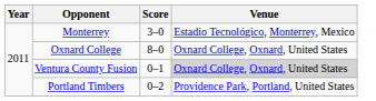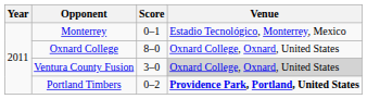 <table class="wikitable" style="font-size: 90%; text-align:left">
 <tr>
 <th>Year</th>
 <th>Opponent</th>
 <th>Score</th>
 <th>Venue</th>
 </tr>
 <tr>
 <td rowspan=4>2011</td>
 <td align=center> <a href='#'>Monterrey</a></td>
-<td align=center>3–0</td>
+<td align=center>0–1</td>
 <td><a href='#'>Estadio Tecnológico</a>, <a href='#'>Monterrey</a>, Mexico</td>
 </tr>
 <tr>
 <td align=center> <a href='#'>Oxnard College</a></td>
 <td align=center>8–0</td>
 <td><a href='#'>Oxnard College</a>, <a href='#'>Oxnard</a>, United States</td>
 </tr>
 <tr>
 <td align=center> <a href='#'>Ventura County Fusion</a></td>
-<td align=center>0–1</td>
+<td align=center>3–0</td>
 <td style="background: lightgrey;"><a href='#'>Oxnard College</a>, <a href='#'>Oxnard</a>, United States</td>
 </tr>
 <tr>
 <td align=center> <a href='#'>Portland Timbers</a></td>
 <td align=center>0–2</td>
-<td><a href='#'>Providence Park</a>, <a href='#'>Portland</a>, United States</td>
+<td><strong><a href='#'>Providence Park</a>, <a href='#'>Portland</a>, United States</strong></td>
 </tr>
 </table>
